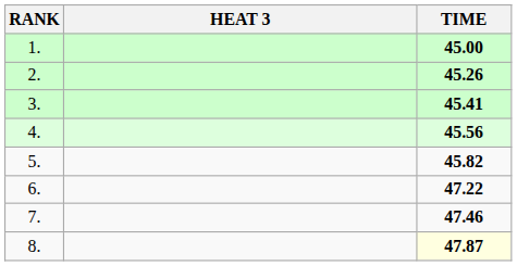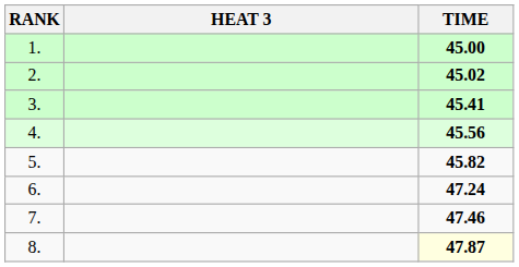 <table class="wikitable" style="border-collapse: collapse; font-size: 90%;">
 <tr>
 <th>RANK</th>
 <th style="width: 20em">HEAT 3</th>
 <th style="width: 5em">TIME</th>
 </tr>
 <tr style="background:#ccffcc;">
 <td align="center">1.</td>
 <td></td>
 <td align="center"><strong>45.00</strong></td>
 </tr>
 <tr style="background:#ccffcc;">
 <td align="center">2.</td>
 <td></td>
-<td align="center"><strong>45.26</strong></td>
+<td align="center"><strong>45.02</strong></td>
 </tr>
 <tr style="background:#ccffcc;">
 <td align="center">3.</td>
 <td></td>
 <td align="center"><strong>45.41</strong></td>
 </tr>
 <tr style="background:#ddffdd;">
 <td align="center">4.</td>
 <td></td>
 <td align="center"><strong>45.56</strong></td>
 </tr>
 <tr>
 <td align="center">5.</td>
 <td></td>
 <td align="center"><strong>45.82</strong></td>
 </tr>
 <tr>
 <td align="center">6.</td>
 <td></td>
-<td align="center"><strong>47.22</strong></td>
+<td align="center"><strong>47.24</strong></td>
 </tr>
 <tr>
 <td align="center">7.</td>
 <td></td>
 <td align="center"><strong>47.46</strong></td>
 </tr>
 <tr>
 <td align="center">8.</td>
 <td></td>
 <td align="center" style="background: lightyellow;"><strong>47.87</strong></td>
 </tr>
 </table>
